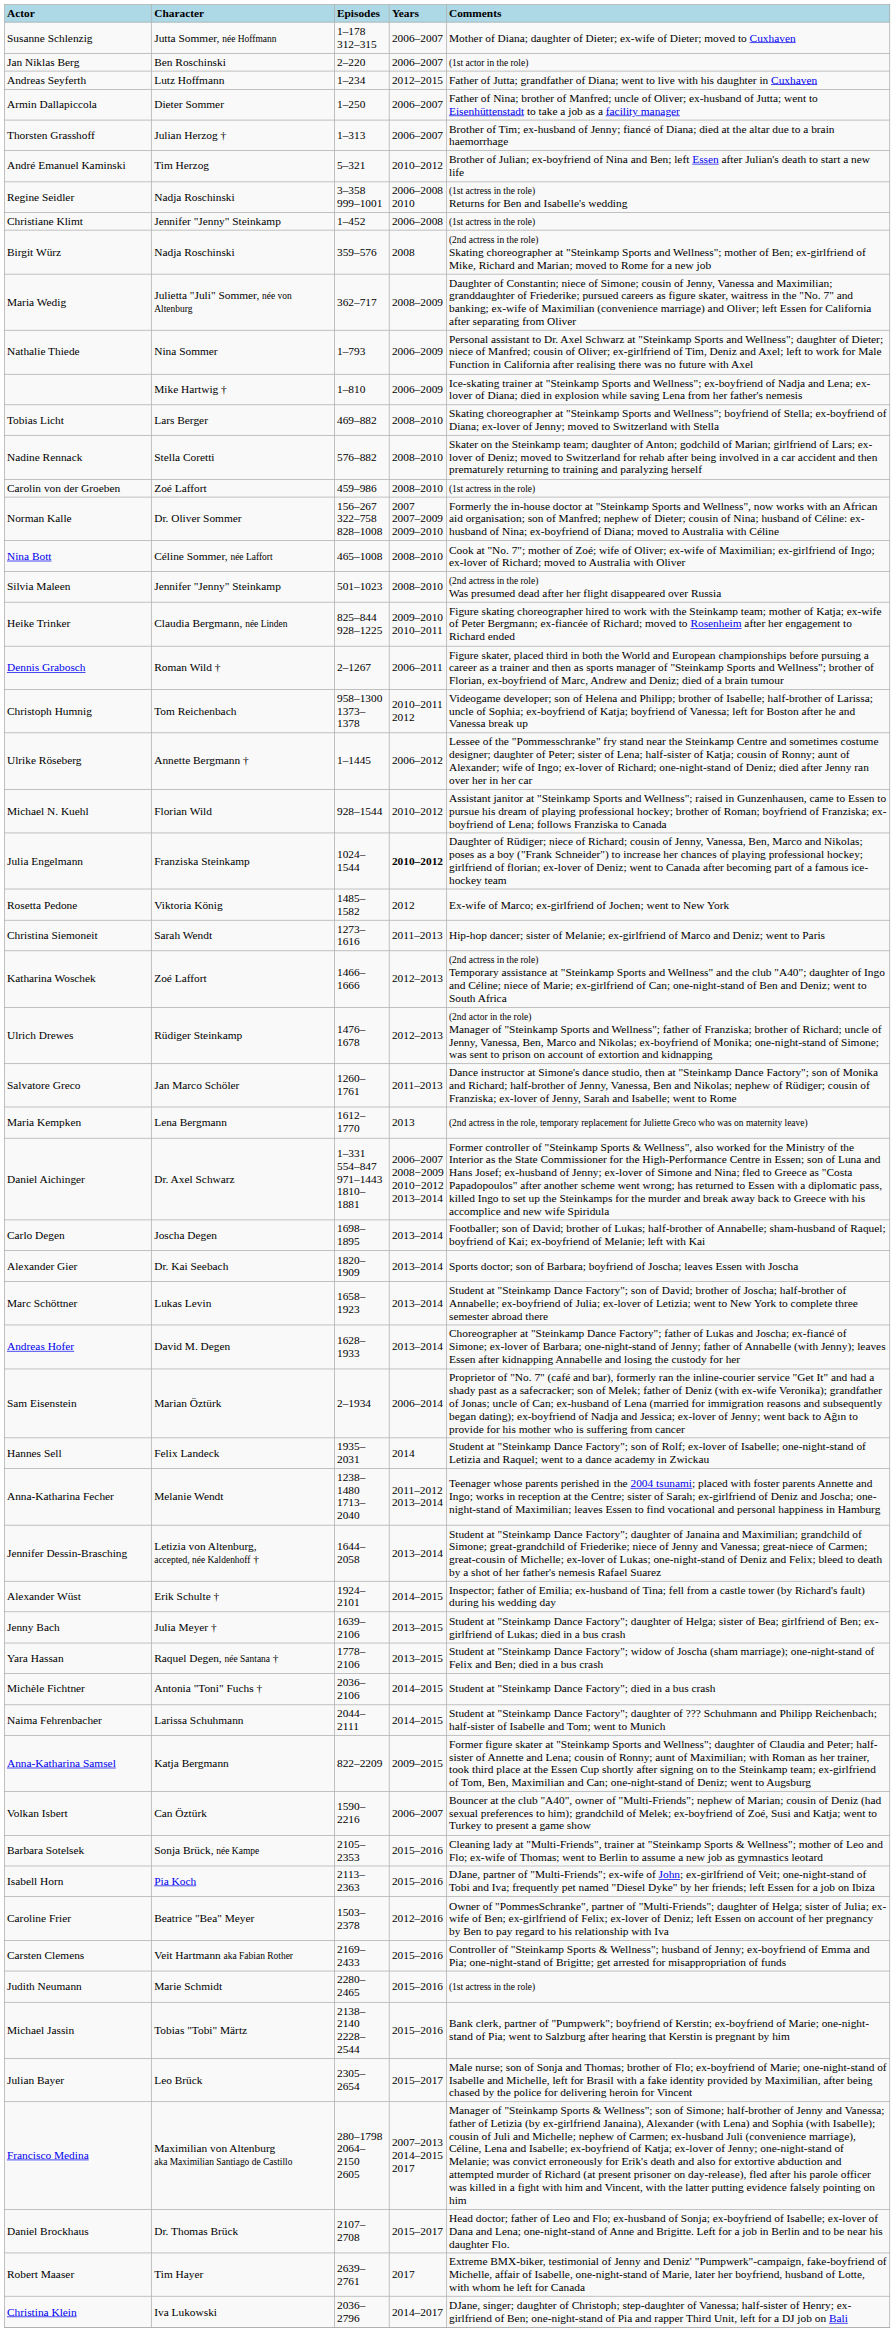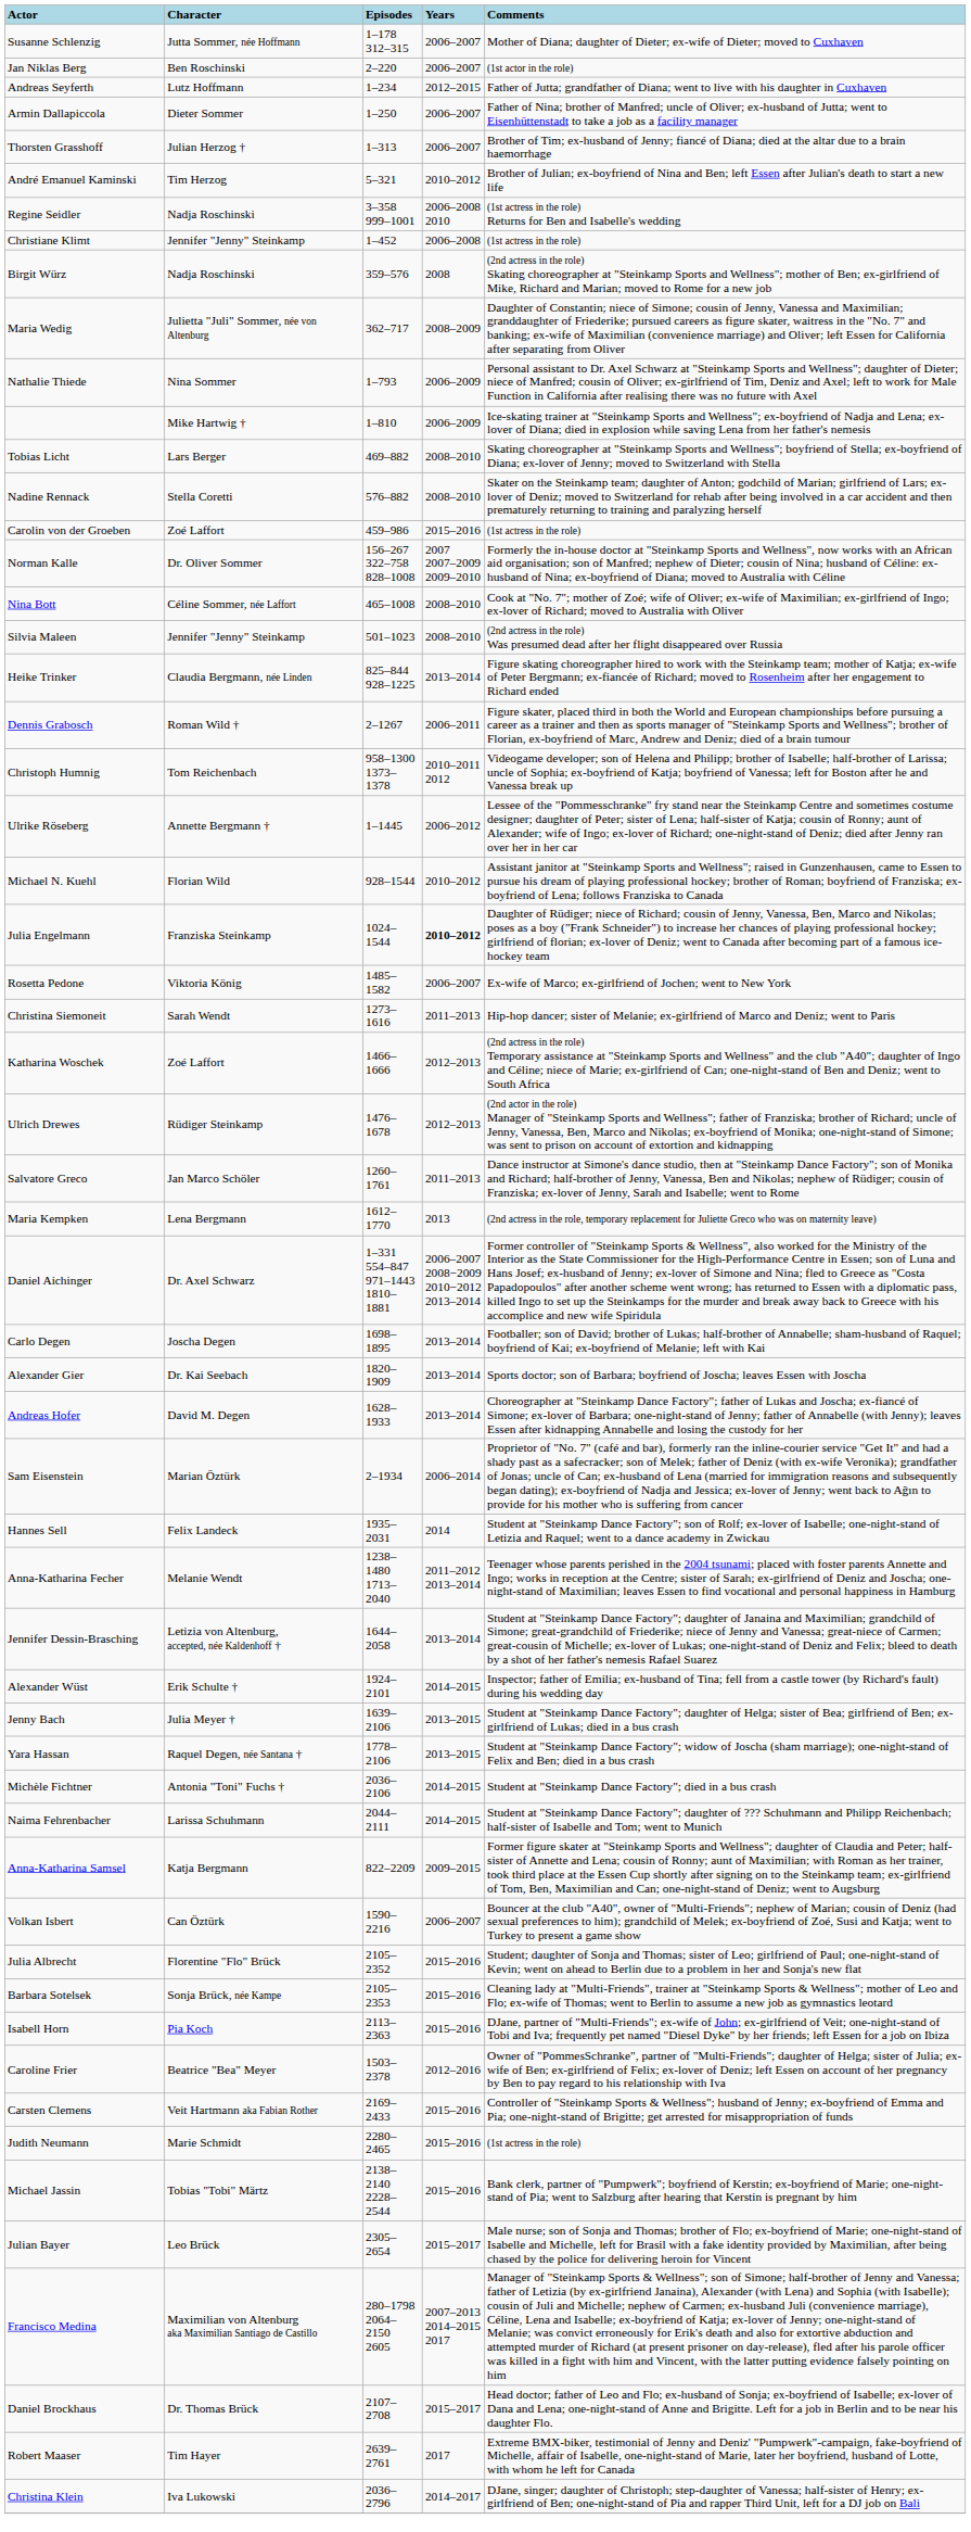 <table class="wikitable sortable">
 <tr>
 <td bgcolor="#add8e6" width="200"><strong>Actor</strong></td>
 <td bgcolor="#add8e6" width="250"><strong>Character</strong></td>
 <td bgcolor="#add8e6" width="70"><strong>Episodes</strong></td>
 <td bgcolor="#add8e6" width="70"><strong>Years</strong></td>
 <td bgcolor="#add8e6"><strong>Comments</strong></td>
 </tr>
 <tr>
 <td>Susanne Schlenzig</td>
 <td>Jutta Sommer, <small>née Hoffmann</small></td>
 <td>1–178<br>312–315</td>
 <td>2006–2007</td>
 <td>Mother of Diana; daughter of Dieter; ex-wife of Dieter; moved to <a href='#'>Cuxhaven</a></td>
 </tr>
 <tr>
 <td>Jan Niklas Berg</td>
 <td>Ben Roschinski</td>
 <td>2–220</td>
 <td>2006–2007</td>
 <td><small>(1st actor in the role)</small></td>
 </tr>
 <tr>
 <td>Andreas Seyferth</td>
 <td>Lutz Hoffmann</td>
 <td>1–234</td>
 <td>2012–2015</td>
 <td>Father of Jutta; grandfather of Diana; went to live with his daughter in <a href='#'>Cuxhaven</a></td>
 </tr>
 <tr>
 <td>Armin Dallapiccola</td>
 <td>Dieter Sommer</td>
 <td>1–250</td>
 <td>2006–2007</td>
 <td>Father of Nina; brother of Manfred; uncle of Oliver; ex-husband of Jutta; went to <a href='#'>Eisenhüttenstadt</a> to take a job as a <a href='#'>facility manager</a></td>
 </tr>
 <tr>
 <td>Thorsten Grasshoff</td>
 <td>Julian Herzog †</td>
 <td>1–313</td>
 <td>2006–2007</td>
 <td>Brother of Tim; ex-husband of Jenny; fiancé of Diana; died at the altar due to a brain haemorrhage</td>
 </tr>
 <tr>
 <td>André Emanuel Kaminski</td>
 <td>Tim Herzog</td>
 <td>5–321</td>
 <td>2010–2012</td>
 <td>Brother of Julian; ex-boyfriend of Nina and Ben; left <a href='#'>Essen</a> after Julian's death to start a new life</td>
 </tr>
 <tr>
 <td>Regine Seidler</td>
 <td>Nadja Roschinski</td>
 <td>3–358<br>999–1001</td>
 <td>2006–2008<br>2010</td>
 <td><small>(1st actress in the role)</small><br>Returns for Ben and Isabelle's wedding</td>
 </tr>
 <tr>
 <td>Christiane Klimt</td>
 <td>Jennifer "Jenny" Steinkamp</td>
 <td>1–452</td>
 <td>2006–2008</td>
 <td><small>(1st actress in the role)</small></td>
 </tr>
 <tr>
 <td>Birgit Würz</td>
 <td>Nadja Roschinski</td>
 <td>359–576</td>
 <td>2008</td>
 <td><small>(2nd actress in the role)</small><br>Skating choreographer at "Steinkamp Sports and Wellness"; mother of Ben; ex-girlfriend of Mike, Richard and Marian; moved to Rome for a new job</td>
 </tr>
 <tr>
 <td>Maria Wedig</td>
 <td>Julietta "Juli" Sommer, <small>née von Altenburg</small></td>
 <td>362–717</td>
 <td>2008–2009</td>
 <td>Daughter of Constantin; niece of Simone; cousin of Jenny, Vanessa and Maximilian; granddaughter of Friederike; pursued careers as figure skater, waitress in the "No. 7" and banking; ex-wife of Maximilian (convenience marriage) and Oliver; left Essen for California after separating from Oliver</td>
 </tr>
 <tr>
 <td>Nathalie Thiede</td>
 <td>Nina Sommer</td>
 <td>1–793</td>
 <td>2006–2009</td>
 <td>Personal assistant to Dr. Axel Schwarz at "Steinkamp Sports and Wellness"; daughter of Dieter; niece of Manfred; cousin of Oliver; ex-girlfriend of Tim, Deniz and Axel; left to work for Male Function in California after realising there was no future with Axel</td>
 </tr>
 <tr>
 <td></td>
 <td>Mike Hartwig †</td>
 <td>1–810</td>
 <td>2006–2009</td>
 <td>Ice-skating trainer at "Steinkamp Sports and Wellness"; ex-boyfriend of Nadja and Lena; ex-lover of Diana; died in explosion while saving Lena from her father's nemesis</td>
 </tr>
 <tr>
 <td>Tobias Licht</td>
 <td>Lars Berger</td>
 <td>469–882</td>
 <td>2008–2010</td>
 <td>Skating choreographer at "Steinkamp Sports and Wellness"; boyfriend of Stella; ex-boyfriend of Diana; ex-lover of Jenny; moved to Switzerland with Stella</td>
 </tr>
 <tr>
 <td>Nadine Rennack</td>
 <td>Stella Coretti</td>
 <td>576–882</td>
 <td>2008–2010</td>
 <td>Skater on the Steinkamp team; daughter of Anton; godchild of Marian; girlfriend of Lars; ex-lover of Deniz; moved to Switzerland for rehab after being involved in a car accident and then prematurely returning to training and paralyzing herself</td>
 </tr>
 <tr>
 <td>Carolin von der Groeben</td>
 <td>Zoé Laffort</td>
 <td>459–986</td>
-<td>2008–2010</td>
+<td>2015–2016</td>
 <td><small>(1st actress in the role)</small></td>
 </tr>
 <tr>
 <td>Norman Kalle</td>
 <td>Dr. Oliver Sommer</td>
 <td>156–267<br>322–758<br>828–1008</td>
 <td>2007<br>2007–2009<br>2009–2010</td>
 <td>Formerly the in-house doctor at "Steinkamp Sports and Wellness", now works with an African aid organisation; son of Manfred; nephew of Dieter; cousin of Nina; husband of Céline: ex-husband of Nina; ex-boyfriend of Diana; moved to Australia with Céline</td>
 </tr>
 <tr>
 <td><a href='#'>Nina Bott</a></td>
 <td>Céline Sommer, <small> née Laffort</small></td>
 <td>465–1008</td>
 <td>2008–2010</td>
 <td>Cook at "No. 7"; mother of Zoé; wife of Oliver; ex-wife of Maximilian; ex-girlfriend of Ingo; ex-lover of Richard; moved to Australia with Oliver</td>
 </tr>
 <tr>
 <td>Silvia Maleen</td>
 <td>Jennifer "Jenny" Steinkamp</td>
 <td>501–1023</td>
 <td>2008–2010</td>
 <td><small>(2nd actress in the role)</small> <br>Was presumed dead after her flight disappeared over Russia</td>
 </tr>
 <tr>
 <td>Heike Trinker</td>
 <td>Claudia Bergmann, <small>née Linden</small></td>
 <td>825–844<br>928–1225</td>
-<td>2009–2010<br>2010–2011</td>
+<td>2013–2014</td>
 <td>Figure skating choreographer hired to work with the Steinkamp team; mother of Katja; ex-wife of Peter Bergmann; ex-fiancée of Richard; moved to <a href='#'>Rosenheim</a> after her engagement to Richard ended</td>
 </tr>
 <tr>
 <td><a href='#'>Dennis Grabosch</a></td>
 <td>Roman Wild †</td>
 <td>2–1267</td>
 <td>2006–2011</td>
 <td>Figure skater, placed third in both the World and European championships before pursuing a career as a trainer and then as sports manager of "Steinkamp Sports and Wellness"; brother of Florian, ex-boyfriend of Marc, Andrew and Deniz; died of a brain tumour</td>
 </tr>
 <tr>
 <td>Christoph Humnig</td>
 <td>Tom Reichenbach</td>
 <td>958–1300<br>1373–1378</td>
 <td>2010–2011<br>2012</td>
 <td>Videogame developer; son of Helena and Philipp; brother of Isabelle; half-brother of Larissa; uncle of Sophia; ex-boyfriend of Katja; boyfriend of Vanessa; left for Boston after he and Vanessa break up</td>
 </tr>
 <tr>
 <td>Ulrike Röseberg</td>
 <td>Annette Bergmann †</td>
 <td>1–1445</td>
 <td>2006–2012</td>
 <td>Lessee of the "Pommesschranke" fry stand near the Steinkamp Centre and sometimes costume designer; daughter of Peter; sister of Lena; half-sister of Katja; cousin of Ronny; aunt of Alexander; wife of Ingo; ex-lover of Richard; one-night-stand of Deniz; died after Jenny ran over her in her car</td>
 </tr>
 <tr>
 <td>Michael N. Kuehl</td>
 <td>Florian Wild</td>
 <td>928–1544</td>
 <td>2010–2012</td>
 <td>Assistant janitor at "Steinkamp Sports and Wellness"; raised in Gunzenhausen, came to Essen to pursue his dream of playing professional hockey; brother of Roman; boyfriend of Franziska; ex-boyfriend of Lena; follows Franziska to Canada</td>
 </tr>
 <tr>
 <td>Julia Engelmann</td>
 <td>Franziska Steinkamp</td>
 <td>1024–1544</td>
 <td><strong>2010–2012</strong></td>
 <td>Daughter of Rüdiger; niece of Richard; cousin of Jenny, Vanessa, Ben, Marco and Nikolas; poses as a boy ("Frank Schneider") to increase her chances of playing professional hockey; girlfriend of florian; ex-lover of Deniz; went to Canada after becoming part of a famous ice-hockey team</td>
 </tr>
 <tr>
 <td>Rosetta Pedone</td>
 <td>Viktoria König</td>
 <td>1485–1582</td>
-<td>2012</td>
+<td>2006–2007</td>
 <td>Ex-wife of Marco; ex-girlfriend of Jochen; went to New York</td>
 </tr>
 <tr>
 <td>Christina Siemoneit</td>
 <td>Sarah Wendt</td>
 <td>1273–1616</td>
 <td>2011–2013</td>
 <td>Hip-hop dancer; sister of Melanie; ex-girlfriend of Marco and Deniz; went to Paris</td>
 </tr>
 <tr>
 <td>Katharina Woschek</td>
 <td>Zoé Laffort</td>
 <td>1466–1666</td>
 <td>2012–2013</td>
 <td><small>(2nd actress in the role)</small><br>Temporary assistance at "Steinkamp Sports and Wellness" and the club "A40"; daughter of Ingo and Céline; niece of Marie; ex-girlfriend of Can; one-night-stand of Ben and Deniz; went to South Africa</td>
 </tr>
 <tr>
 <td>Ulrich Drewes</td>
 <td>Rüdiger Steinkamp</td>
 <td>1476–1678</td>
 <td>2012–2013</td>
 <td><small>(2nd actor in the role)</small><br>Manager of "Steinkamp Sports and Wellness"; father of Franziska; brother of Richard; uncle of Jenny, Vanessa, Ben, Marco and Nikolas; ex-boyfriend of Monika; one-night-stand of Simone; was sent to prison on account of extortion and kidnapping</td>
 </tr>
 <tr>
 <td>Salvatore Greco</td>
 <td>Jan Marco Schöler</td>
 <td>1260–1761</td>
 <td>2011–2013</td>
 <td>Dance instructor at Simone's dance studio, then at "Steinkamp Dance Factory"; son of Monika and Richard; half-brother of Jenny, Vanessa, Ben and Nikolas; nephew of Rüdiger; cousin of Franziska; ex-lover of Jenny, Sarah and Isabelle; went to Rome</td>
 </tr>
 <tr>
 <td>Maria Kempken</td>
 <td>Lena Bergmann</td>
 <td>1612–1770</td>
 <td>2013</td>
 <td><small>(2nd actress in the role, temporary replacement for Juliette Greco who was on maternity leave)</small></td>
 </tr>
 <tr>
 <td>Daniel Aichinger</td>
 <td>Dr. Axel Schwarz</td>
 <td>1–331<br>554–847<br>971–1443<br>1810–1881</td>
 <td>2006–2007<br>2008−2009<br>2010−2012<br>2013–2014</td>
 <td>Former controller of "Steinkamp Sports & Wellness", also worked for the Ministry of the Interior as the State Commissioner for the High-Performance Centre in Essen; son of Luna and Hans Josef; ex-husband of Jenny; ex-lover of Simone and Nina; fled to Greece as "Costa Papadopoulos" after another scheme went wrong; has returned to Essen with a diplomatic pass, killed Ingo to set up the Steinkamps for the murder and break away back to Greece with his accomplice and new wife Spiridula</td>
 </tr>
 <tr>
 <td>Carlo Degen</td>
 <td>Joscha Degen</td>
 <td>1698–1895</td>
 <td>2013–2014</td>
 <td>Footballer; son of David; brother of Lukas; half-brother of Annabelle; sham-husband of Raquel; boyfriend of Kai; ex-boyfriend of Melanie; left with Kai</td>
 </tr>
 <tr>
 <td>Alexander Gier</td>
 <td>Dr. Kai Seebach</td>
 <td>1820–1909</td>
 <td>2013–2014</td>
 <td>Sports doctor; son of Barbara; boyfriend of Joscha; leaves Essen with Joscha</td>
-</tr>
-<tr>
-<td>Marc Schöttner</td>
-<td>Lukas Levin</td>
-<td>1658–1923</td>
-<td>2013–2014</td>
-<td>Student at "Steinkamp Dance Factory"; son of David; brother of Joscha; half-brother of Annabelle; ex-boyfriend of Julia; ex-lover of Letizia; went to New York to complete three semester abroad there</td>
 </tr>
 <tr>
 <td><a href='#'>Andreas Hofer</a></td>
 <td>David M. Degen</td>
 <td>1628–1933</td>
 <td>2013–2014</td>
 <td>Choreographer at "Steinkamp Dance Factory"; father of Lukas and Joscha; ex-fiancé of Simone; ex-lover of Barbara; one-night-stand of Jenny; father of Annabelle (with Jenny); leaves Essen after kidnapping Annabelle and losing the custody for her</td>
 </tr>
 <tr>
 <td>Sam Eisenstein</td>
 <td>Marian Öztürk</td>
 <td>2–1934</td>
 <td>2006–2014</td>
 <td>Proprietor of "No. 7" (café and bar), formerly ran the inline-courier service "Get It" and had a shady past as a safecracker; son of Melek; father of Deniz (with ex-wife Veronika); grandfather of Jonas; uncle of Can; ex-husband of Lena (married for immigration reasons and subsequently began dating); ex-boyfriend of Nadja and Jessica; ex-lover of Jenny; went back to Ağın to provide for his mother who is suffering from cancer</td>
 </tr>
 <tr>
 <td>Hannes Sell</td>
 <td>Felix Landeck</td>
 <td>1935–2031</td>
 <td>2014</td>
 <td>Student at "Steinkamp Dance Factory"; son of Rolf; ex-lover of Isabelle; one-night-stand of Letizia and Raquel; went to a dance academy in Zwickau</td>
 </tr>
 <tr>
 <td>Anna-Katharina Fecher</td>
 <td>Melanie Wendt</td>
 <td>1238–1480<br>1713–2040</td>
 <td>2011–2012<br>2013–2014</td>
 <td>Teenager whose parents perished in the <a href='#'>2004 tsunami</a>; placed with foster parents Annette and Ingo; works in reception at the Centre; sister of Sarah; ex-girlfriend of Deniz and Joscha; one-night-stand of Maximilian; leaves Essen to find vocational and personal happiness in Hamburg</td>
 </tr>
 <tr>
 <td>Jennifer Dessin-Brasching</td>
 <td>Letizia von Altenburg, <br><small>accepted, née Kaldenhoff</small> †</td>
 <td>1644–2058</td>
 <td>2013–2014</td>
 <td>Student at "Steinkamp Dance Factory"; daughter of Janaina and Maximilian; grandchild of Simone; great-grandchild of Friederike; niece of Jenny and Vanessa; great-niece of Carmen; great-cousin of Michelle; ex-lover of Lukas; one-night-stand of Deniz and Felix; bleed to death by a shot of her father's nemesis Rafael Suarez</td>
 </tr>
 <tr>
 <td>Alexander Wüst</td>
 <td>Erik Schulte †</td>
 <td>1924–2101</td>
 <td>2014–2015</td>
 <td>Inspector; father of Emilia; ex-husband of Tina; fell from a castle tower (by Richard's fault) during his wedding day</td>
 </tr>
 <tr>
 <td>Jenny Bach</td>
 <td>Julia Meyer †</td>
 <td>1639–2106</td>
 <td>2013–2015</td>
 <td>Student at "Steinkamp Dance Factory"; daughter of Helga; sister of Bea; girlfriend of Ben; ex-girlfriend of Lukas; died in a bus crash</td>
 </tr>
 <tr>
 <td>Yara Hassan</td>
 <td>Raquel Degen, <small>née Santana</small> †</td>
 <td>1778–2106</td>
 <td>2013–2015</td>
 <td>Student at "Steinkamp Dance Factory"; widow of Joscha (sham marriage); one-night-stand of Felix and Ben; died in a bus crash</td>
 </tr>
 <tr>
 <td>Michèle Fichtner</td>
 <td>Antonia "Toni" Fuchs †</td>
 <td>2036–2106</td>
 <td>2014–2015</td>
 <td>Student at "Steinkamp Dance Factory"; died in a bus crash</td>
 </tr>
 <tr>
 <td>Naima Fehrenbacher</td>
 <td>Larissa Schuhmann</td>
 <td>2044–2111</td>
 <td>2014–2015</td>
 <td>Student at "Steinkamp Dance Factory"; daughter of ??? Schuhmann and Philipp Reichenbach; half-sister of Isabelle and Tom; went to Munich</td>
 </tr>
 <tr>
 <td><a href='#'>Anna-Katharina Samsel</a></td>
 <td>Katja Bergmann</td>
 <td>822–2209</td>
 <td>2009–2015</td>
 <td>Former figure skater at "Steinkamp Sports and Wellness"; daughter of Claudia and Peter; half-sister of Annette and Lena; cousin of Ronny; aunt of Maximilian; with Roman as her trainer, took third place at the Essen Cup shortly after signing on to the Steinkamp team; ex-girlfriend of Tom, Ben, Maximilian and Can; one-night-stand of Deniz; went to Augsburg</td>
 </tr>
 <tr>
 <td>Volkan Isbert</td>
 <td>Can Öztürk</td>
 <td>1590–2216</td>
 <td>2006–2007</td>
 <td>Bouncer at the club "A40", owner of "Multi-Friends"; nephew of Marian; cousin of Deniz (had sexual preferences to him); grandchild of Melek; ex-boyfriend of Zoé, Susi and Katja; went to Turkey to present a game show</td>
 </tr>
 <tr>
+<td>Julia Albrecht</td>
+<td>Florentine "Flo" Brück</td>
+<td>2105–2352</td>
+<td>2015–2016</td>
+<td>Student; daughter of Sonja and Thomas; sister of Leo; girlfriend of Paul; one-night-stand of Kevin; went on ahead to Berlin due to a problem in her and Sonja's new flat</td>
+</tr>
+<tr>
 <td>Barbara Sotelsek</td>
 <td>Sonja Brück, <small>née Kampe</small></td>
 <td>2105–2353</td>
 <td>2015–2016</td>
 <td>Cleaning lady at "Multi-Friends", trainer at "Steinkamp Sports & Wellness"; mother of Leo and Flo; ex-wife of Thomas; went to Berlin to assume a new job as gymnastics leotard</td>
 </tr>
 <tr>
 <td>Isabell Horn</td>
 <td><a href='#'>Pia Koch</a></td>
 <td>2113–2363</td>
 <td>2015–2016</td>
 <td>DJane, partner of "Multi-Friends"; ex-wife of <a href='#'>John</a>; ex-girlfriend of Veit; one-night-stand of Tobi and Iva; frequently pet named "Diesel Dyke" by her friends; left Essen for a job on Ibiza</td>
 </tr>
 <tr>
 <td>Caroline Frier</td>
 <td>Beatrice "Bea" Meyer</td>
 <td>1503–2378</td>
 <td>2012–2016</td>
 <td>Owner of "PommesSchranke", partner of "Multi-Friends"; daughter of Helga; sister of Julia; ex-wife of Ben; ex-girlfriend of Felix; ex-lover of Deniz; left Essen on account of her pregnancy by Ben to pay regard to his relationship with Iva</td>
 </tr>
 <tr>
 <td>Carsten Clemens</td>
 <td>Veit Hartmann <small>aka Fabian Rother</small></td>
 <td>2169–2433</td>
 <td>2015–2016</td>
 <td>Controller of "Steinkamp Sports & Wellness"; husband of Jenny; ex-boyfriend of Emma and Pia; one-night-stand of Brigitte; get arrested for misappropriation of funds</td>
 </tr>
 <tr>
 <td>Judith Neumann</td>
 <td>Marie Schmidt</td>
 <td>2280–2465</td>
 <td>2015–2016</td>
 <td><small>(1st actress in the role)</small></td>
 </tr>
 <tr>
 <td>Michael Jassin</td>
 <td>Tobias "Tobi" Märtz</td>
 <td>2138–2140<br>2228–2544</td>
 <td>2015–2016</td>
 <td>Bank clerk, partner of "Pumpwerk"; boyfriend of Kerstin; ex-boyfriend of Marie; one-night-stand of Pia; went to Salzburg after hearing that Kerstin is pregnant by him</td>
 </tr>
 <tr>
 <td>Julian Bayer</td>
 <td>Leo Brück</td>
 <td>2305–2654</td>
 <td>2015–2017</td>
 <td>Male nurse; son of Sonja and Thomas; brother of Flo; ex-boyfriend of Marie; one-night-stand of Isabelle and Michelle, left for Brasil with a fake identity provided by Maximilian, after being chased by the police for delivering heroin for Vincent</td>
 </tr>
 <tr>
 <td><a href='#'>Francisco Medina</a></td>
 <td>Maximilian von Altenburg <br><small>aka Maximilian Santiago de Castillo</small></td>
 <td>280–1798<br>2064–2150<br>2605</td>
 <td>2007–2013<br>2014–2015<br>2017</td>
 <td>Manager of "Steinkamp Sports & Wellness"; son of Simone; half-brother of Jenny and Vanessa; father of Letizia (by ex-girlfriend Janaina), Alexander (with Lena) and Sophia (with Isabelle); cousin of Juli and Michelle; nephew of Carmen; ex-husband Juli (convenience marriage), Céline, Lena and Isabelle; ex-boyfriend of Katja; ex-lover of Jenny; one-night-stand of Melanie; was convict erroneously for Erik's death and also for extortive abduction and attempted murder of Richard (at present prisoner on day-release), fled after his parole officer was killed in a fight with him and Vincent, with the latter putting evidence falsely pointing on him</td>
 </tr>
 <tr>
 <td>Daniel Brockhaus</td>
 <td>Dr. Thomas Brück</td>
 <td>2107–2708</td>
 <td>2015–2017</td>
 <td>Head doctor; father of Leo and Flo; ex-husband of Sonja; ex-boyfriend of Isabelle; ex-lover of Dana and Lena; one-night-stand of Anne and Brigitte. Left for a job in Berlin and to be near his daughter Flo.</td>
 </tr>
 <tr>
 <td>Robert Maaser</td>
 <td>Tim Hayer</td>
 <td>2639–2761</td>
 <td>2017</td>
 <td>Extreme BMX-biker, testimonial of Jenny and Deniz' "Pumpwerk"-campaign, fake-boyfriend of Michelle, affair of Isabelle, one-night-stand of Marie, later her boyfriend, husband of Lotte, with whom he left for Canada</td>
 </tr>
 <tr>
 <td><a href='#'>Christina Klein</a></td>
 <td>Iva Lukowski</td>
 <td>2036–2796</td>
 <td>2014–2017</td>
 <td>DJane, singer; daughter of Christoph; step-daughter of Vanessa; half-sister of Henry; ex-girlfriend of Ben; one-night-stand of Pia and rapper Third Unit, left for a DJ job on <a href='#'>Bali</a></td>
 </tr>
 <tr>
 </tr>
 </table>
